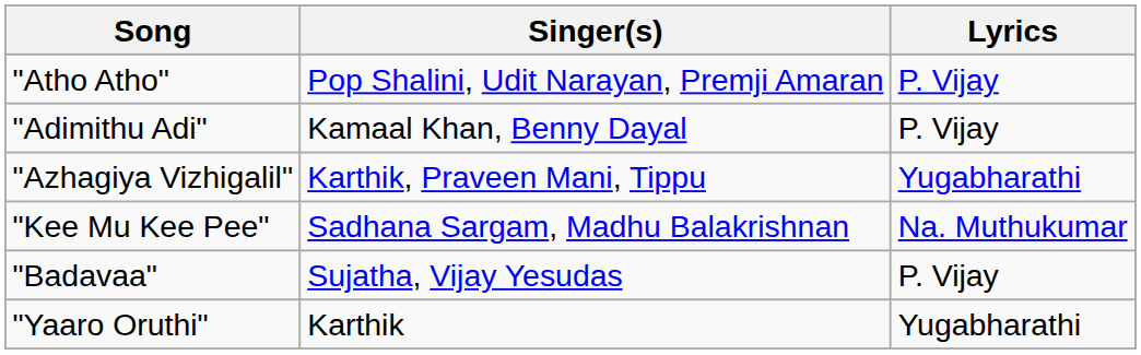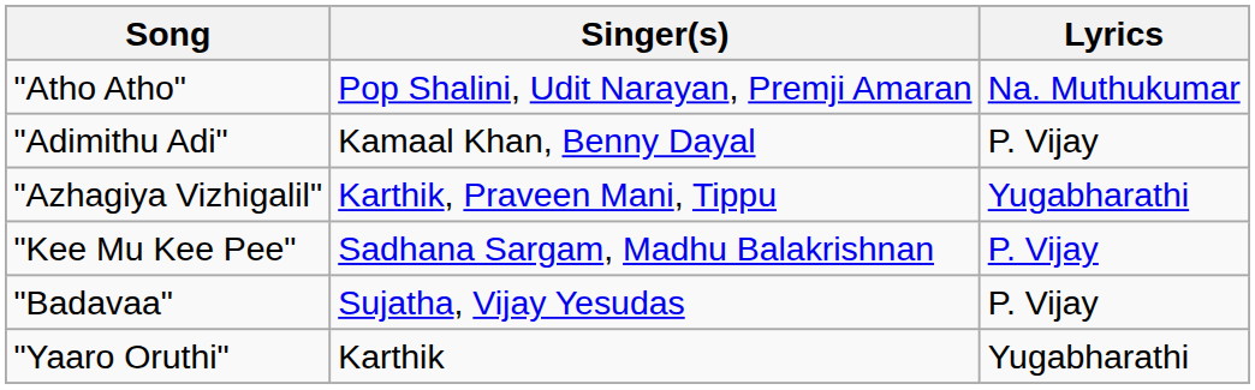 <table class="wikitable" style="font-size:95%;">
 <tr>
 <th>Song</th>
 <th>Singer(s)</th>
 <th>Lyrics</th>
 </tr>
 <tr>
 <td>"Atho Atho"</td>
 <td><a href='#'>Pop Shalini</a>, <a href='#'>Udit Narayan</a>, <a href='#'>Premji Amaran</a></td>
-<td><a href='#'>P. Vijay</a></td>
+<td><a href='#'>Na. Muthukumar</a></td>
 </tr>
 <tr>
 <td>"Adimithu Adi"</td>
 <td>Kamaal Khan, <a href='#'>Benny Dayal</a></td>
 <td>P. Vijay</td>
 </tr>
 <tr>
 <td>"Azhagiya Vizhigalil"</td>
 <td><a href='#'>Karthik</a>, <a href='#'>Praveen Mani</a>, <a href='#'>Tippu</a></td>
 <td><a href='#'>Yugabharathi</a></td>
 </tr>
 <tr>
 <td>"Kee Mu Kee Pee"</td>
 <td><a href='#'>Sadhana Sargam</a>, <a href='#'>Madhu Balakrishnan</a></td>
-<td><a href='#'>Na. Muthukumar</a></td>
+<td><a href='#'>P. Vijay</a></td>
 </tr>
 <tr>
 <td>"Badavaa"</td>
 <td><a href='#'>Sujatha</a>, <a href='#'>Vijay Yesudas</a></td>
 <td>P. Vijay</td>
 </tr>
 <tr>
 <td>"Yaaro Oruthi"</td>
 <td>Karthik</td>
 <td>Yugabharathi</td>
 </tr>
 </table>
